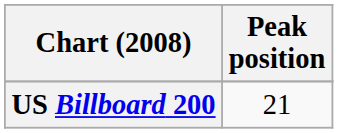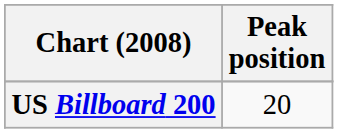 <table class="wikitable sortable plainrowheaders" style="text-align:center">
 <tr>
 <th scope="col">Chart (2008)</th>
 <th scope="col">Peak<br>position</th>
 </tr>
 <tr>
 </tr>
 <tr>
 </tr>
 <tr>
 </tr>
 <tr>
 </tr>
 <tr>
 <th scope="row">US <a href='#'><em>Billboard</em> 200</a></th>
-<td>21</td>
+<td>20</td>
 </tr>
 </table>
